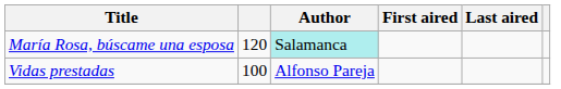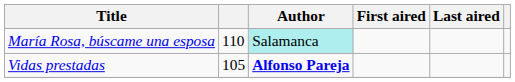 <table class="wikitable sortable">
 <tr>
 <th>Title</th>
 <th></th>
 <th>Author</th>
 <th>First aired</th>
 <th>Last aired</th>
 <th></th>
 </tr>
 <tr>
 <td><em><a href='#'>María Rosa, búscame una esposa</a></em></td>
-<td>120</td>
+<td>110</td>
 <td style="background: paleturquoise;">Salamanca</td>
 <td></td>
 <td></td>
 <td></td>
 </tr>
 <tr>
 <td><em><a href='#'>Vidas prestadas</a></em></td>
-<td>100</td>
-<td><a href='#'>Alfonso Pareja</a></td>
+<td>105</td>
+<td><strong><a href='#'>Alfonso Pareja</a></strong></td>
 <td></td>
 <td></td>
 <td></td>
 </tr>
 <tr>
 </tr>
 </table>
